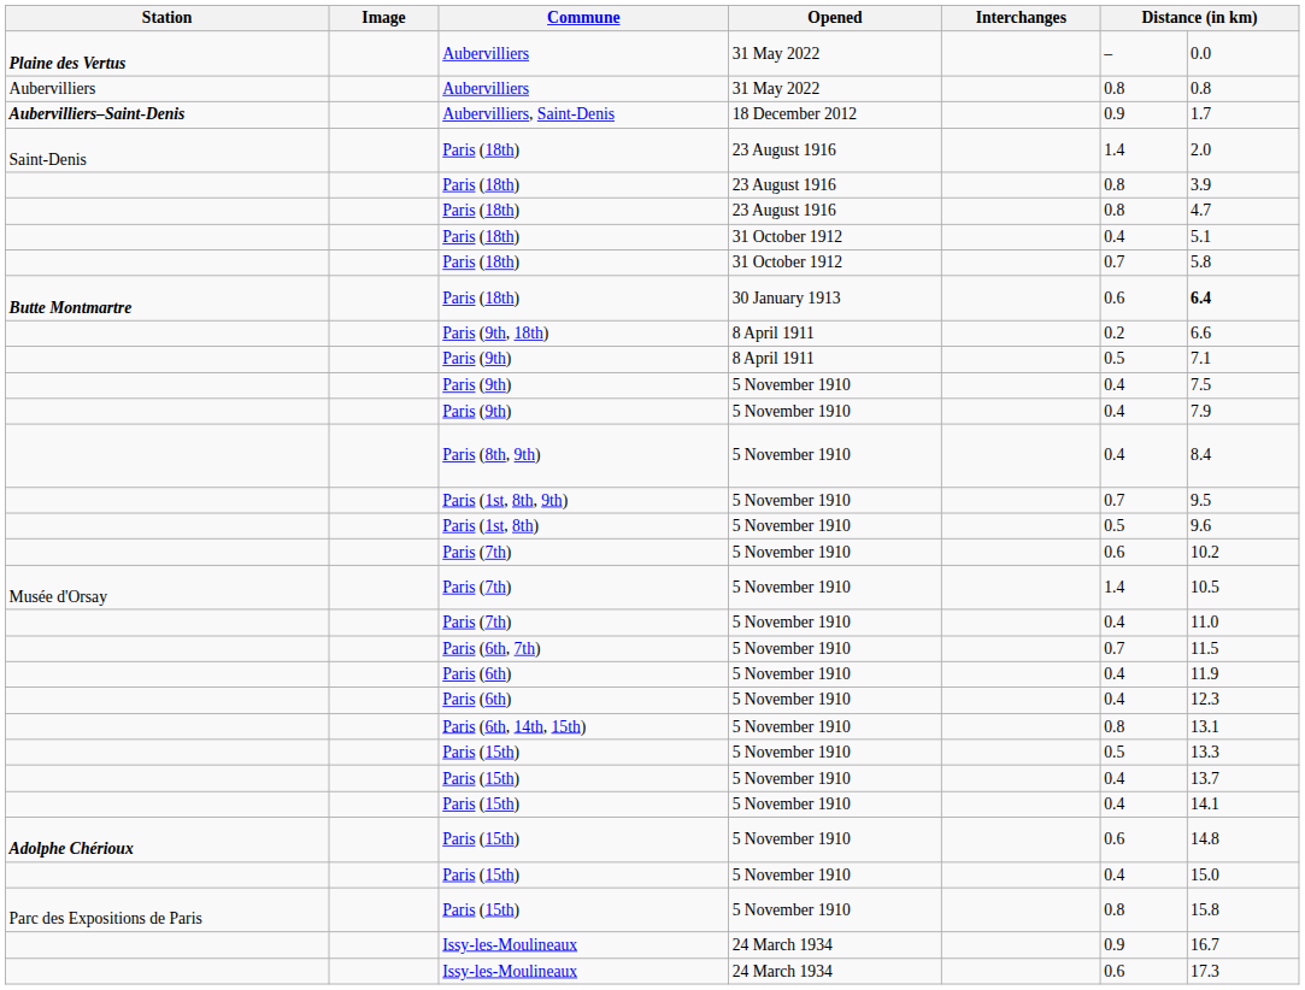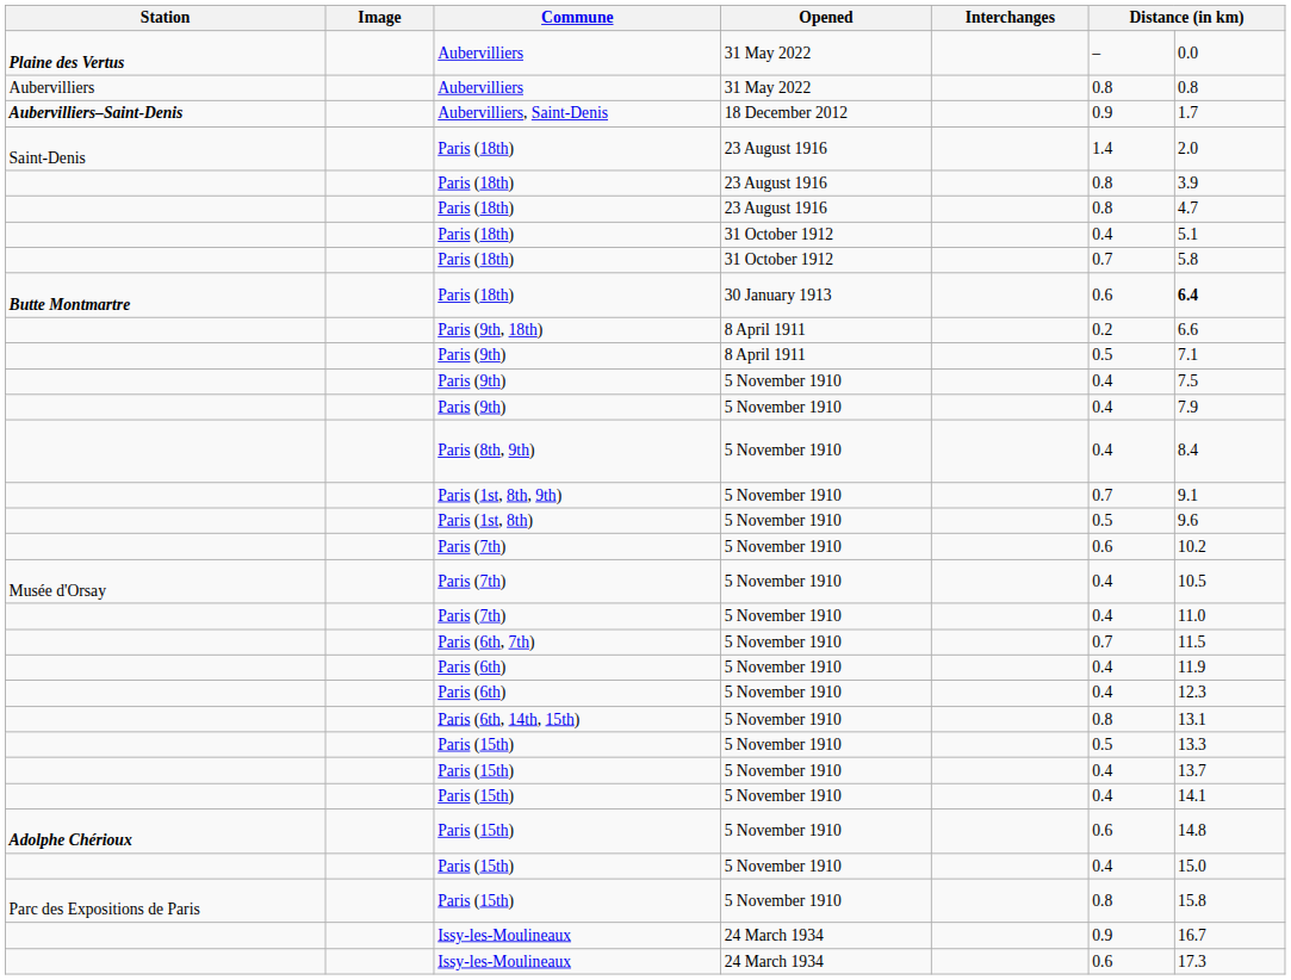 <table class="wikitable sortable" style="width:100%">
 <tr>
 <th>Station</th>
 <th style="width:100px" class="unsortable">Image</th>
 <th><a href='#'>Commune</a></th>
 <th data-sort-type="date">Opened</th>
 <th class="unsortable">Interchanges</th>
 <th colspan="2">Distance (in km)</th>
 </tr>
 <tr>
 <td><strong><br><em>Plaine des Vertus<strong><em></td>
 <td></td>
 <td><a href='#'>Aubervilliers</a></td>
 <td>31 May 2022</td>
 <td></td>
 <td>–</td>
 <td>0.0</td>
 </tr>
 <tr>
 <td></em></strong>Aubervilliers</em><br></strong></td>
 <td></td>
 <td><a href='#'>Aubervilliers</a></td>
 <td>31 May 2022</td>
 <td></td>
 <td>0.8</td>
 <td>0.8</td>
 </tr>
 <tr>
 <td><strong><em>Aubervilliers–Saint-Denis<em><br><strong></td>
 <td></td>
 <td><a href='#'>Aubervilliers</a>, <a href='#'>Saint-Denis</a></td>
 <td>18 December 2012</td>
 <td></td>
 <td>0.9</td>
 <td>1.7</td>
 </tr>
 <tr>
 <td></strong><br></em>Saint-Denis</em></strong></td>
 <td></td>
 <td><a href='#'>Paris</a> (<a href='#'>18th</a>)</td>
 <td>23 August 1916</td>
 <td> </td>
 <td>1.4</td>
 <td>2.0</td>
 </tr>
 <tr>
 <td><strong></strong></td>
 <td></td>
 <td><a href='#'>Paris</a> (<a href='#'>18th</a>)</td>
 <td>23 August 1916</td>
 <td></td>
 <td>0.8</td>
 <td>3.9</td>
 </tr>
 <tr>
 <td><strong></strong></td>
 <td></td>
 <td><a href='#'>Paris</a> (<a href='#'>18th</a>)</td>
 <td>23 August 1916</td>
 <td> </td>
 <td>0.8</td>
 <td>4.7</td>
 </tr>
 <tr>
 <td><strong></strong></td>
 <td></td>
 <td><a href='#'>Paris</a> (<a href='#'>18th</a>)</td>
 <td>31 October 1912</td>
 <td></td>
 <td>0.4</td>
 <td>5.1</td>
 </tr>
 <tr>
 <td><strong></strong></td>
 <td></td>
 <td><a href='#'>Paris</a> (<a href='#'>18th</a>)</td>
 <td>31 October 1912</td>
 <td></td>
 <td>0.7</td>
 <td>5.8</td>
 </tr>
 <tr>
 <td><strong><br><em>Butte Montmartre<strong><em></td>
 <td></td>
 <td><a href='#'>Paris</a> (<a href='#'>18th</a>)</td>
 <td>30 January 1913</td>
 <td></td>
 <td>0.6</td>
 <td><strong>6.4</strong></td>
 </tr>
 <tr>
 <td></strong><strong></td>
 <td></td>
 <td><a href='#'>Paris</a> (<a href='#'>9th</a>, <a href='#'>18th</a>)</td>
 <td>8 April 1911</td>
 <td> </td>
 <td>0.2</td>
 <td>6.6</td>
 </tr>
 <tr>
 <td></strong><strong></td>
 <td></td>
 <td><a href='#'>Paris</a> (<a href='#'>9th</a>)</td>
 <td>8 April 1911</td>
 <td></td>
 <td>0.5</td>
 <td>7.1</td>
 </tr>
 <tr>
 <td></strong><strong></td>
 <td></td>
 <td><a href='#'>Paris</a> (<a href='#'>9th</a>)</td>
 <td>5 November 1910</td>
 <td></td>
 <td>0.4</td>
 <td>7.5</td>
 </tr>
 <tr>
 <td></strong><strong></td>
 <td></td>
 <td><a href='#'>Paris</a> (<a href='#'>9th</a>)</td>
 <td>5 November 1910</td>
 <td></td>
 <td>0.4</td>
 <td>7.9</td>
 </tr>
 <tr>
 <td></strong><strong></td>
 <td></td>
 <td><a href='#'>Paris</a> (<a href='#'>8th</a>, <a href='#'>9th</a>)</td>
 <td>5 November 1910</td>
 <td>   <br>  <br>  <br>   </td>
 <td>0.4</td>
 <td>8.4</td>
 </tr>
 <tr>
 <td></strong><strong></td>
 <td></td>
 <td><a href='#'>Paris</a> (<a href='#'>1st</a>, <a href='#'>8th</a>, <a href='#'>9th</a>)</td>
 <td>5 November 1910</td>
 <td>  </td>
 <td>0.7</td>
-<td>9.5</td>
+<td>9.1</td>
 </tr>
 <tr>
 <td></strong><strong></td>
 <td></td>
 <td><a href='#'>Paris</a> (<a href='#'>1st</a>, <a href='#'>8th</a>)</td>
 <td>5 November 1910</td>
 <td>  </td>
 <td>0.5</td>
 <td>9.6</td>
 </tr>
 <tr>
 <td></strong><strong></td>
 <td></td>
 <td><a href='#'>Paris</a> (<a href='#'>7th</a>)</td>
 <td>5 November 1910</td>
 <td></td>
 <td>0.6</td>
 <td>10.2</td>
 </tr>
 <tr>
 <td></strong><br></em>Musée d'Orsay</em></strong></td>
 <td></td>
 <td><a href='#'>Paris</a> (<a href='#'>7th</a>)</td>
 <td>5 November 1910</td>
 <td>  </td>
-<td>1.4</td>
+<td>0.4</td>
 <td>10.5</td>
 </tr>
 <tr>
 <td><strong></strong></td>
 <td></td>
 <td><a href='#'>Paris</a> (<a href='#'>7th</a>)</td>
 <td>5 November 1910</td>
 <td></td>
 <td>0.4</td>
 <td>11.0</td>
 </tr>
 <tr>
 <td><strong></strong></td>
 <td></td>
 <td><a href='#'>Paris</a> (<a href='#'>6th</a>, <a href='#'>7th</a>)</td>
 <td>5 November 1910</td>
 <td> </td>
 <td>0.7</td>
 <td>11.5</td>
 </tr>
 <tr>
 <td><strong></strong></td>
 <td></td>
 <td><a href='#'>Paris</a> (<a href='#'>6th</a>)</td>
 <td>5 November 1910</td>
 <td></td>
 <td>0.4</td>
 <td>11.9</td>
 </tr>
 <tr>
 <td><strong></strong></td>
 <td></td>
 <td><a href='#'>Paris</a> (<a href='#'>6th</a>)</td>
 <td>5 November 1910</td>
 <td></td>
 <td>0.4</td>
 <td>12.3</td>
 </tr>
 <tr>
 <td><strong></strong></td>
 <td></td>
 <td><a href='#'>Paris</a> (<a href='#'>6th</a>, <a href='#'>14th</a>, <a href='#'>15th</a>)</td>
 <td>5 November 1910</td>
 <td>   <br>  </td>
 <td>0.8</td>
 <td>13.1</td>
 </tr>
 <tr>
 <td><strong></strong></td>
 <td></td>
 <td><a href='#'>Paris</a> (<a href='#'>15th</a>)</td>
 <td>5 November 1910</td>
 <td></td>
 <td>0.5</td>
 <td>13.3</td>
 </tr>
 <tr>
 <td><strong></strong></td>
 <td></td>
 <td><a href='#'>Paris</a> (<a href='#'>15th</a>)</td>
 <td>5 November 1910</td>
 <td> </td>
 <td>0.4</td>
 <td>13.7</td>
 </tr>
 <tr>
 <td><strong></strong></td>
 <td></td>
 <td><a href='#'>Paris</a> (<a href='#'>15th</a>)</td>
 <td>5 November 1910</td>
 <td></td>
 <td>0.4</td>
 <td>14.1</td>
 </tr>
 <tr>
 <td><strong><br><em>Adolphe Chérioux<strong><em></td>
 <td></td>
 <td><a href='#'>Paris</a> (<a href='#'>15th</a>)</td>
 <td>5 November 1910</td>
 <td></td>
 <td>0.6</td>
 <td>14.8</td>
 </tr>
 <tr>
 <td></strong><strong></td>
 <td></td>
 <td><a href='#'>Paris</a> (<a href='#'>15th</a>)</td>
 <td>5 November 1910</td>
 <td></td>
 <td>0.4</td>
 <td>15.0</td>
 </tr>
 <tr>
 <td></strong><br></em>Parc des Expositions de Paris</em></strong></td>
 <td></td>
 <td><a href='#'>Paris</a> (<a href='#'>15th</a>)</td>
 <td>5 November 1910</td>
 <td>  </td>
 <td>0.8</td>
 <td>15.8</td>
 </tr>
 <tr>
 <td><strong></strong></td>
 <td></td>
 <td><a href='#'>Issy-les-Moulineaux</a></td>
 <td>24 March 1934</td>
 <td></td>
 <td>0.9</td>
 <td>16.7</td>
 </tr>
 <tr>
 <td><strong></strong></td>
 <td></td>
 <td><a href='#'>Issy-les-Moulineaux</a></td>
 <td>24 March 1934</td>
 <td></td>
 <td>0.6</td>
 <td>17.3</td>
 </tr>
 </table>
